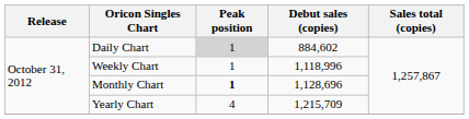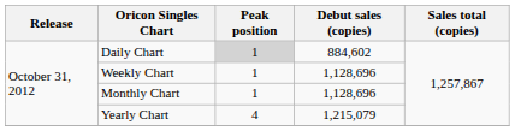 <table class="wikitable">
 <tr>
 <th>Release</th>
 <th>Oricon Singles Chart</th>
 <th>Peak position</th>
 <th>Debut sales (copies)</th>
 <th>Sales total (copies)</th>
 </tr>
 <tr>
 <td rowspan="4">October 31, 2012</td>
 <td>Daily Chart</td>
 <td align="center" style="background: lightgrey;">1</td>
 <td align="center">884,602</td>
 <td align="center" rowspan="4">1,257,867</td>
 </tr>
 <tr>
 <td>Weekly Chart</td>
 <td align="center">1</td>
-<td align="center">1,118,996</td>
+<td align="center">1,128,696</td>
 </tr>
 <tr>
 <td>Monthly Chart</td>
-<td align="center"><strong>1</strong></td>
+<td align="center">1</td>
 <td align="center">1,128,696</td>
 </tr>
 <tr>
 <td>Yearly Chart</td>
 <td align="center">4</td>
-<td align="center">1,215,709</td>
+<td align="center">1,215,079</td>
 </tr>
 <tr>
 </tr>
 </table>
